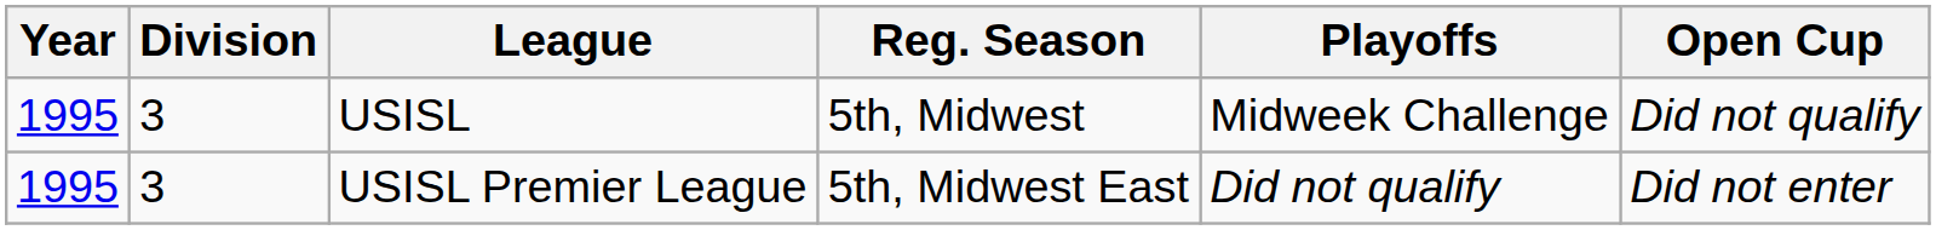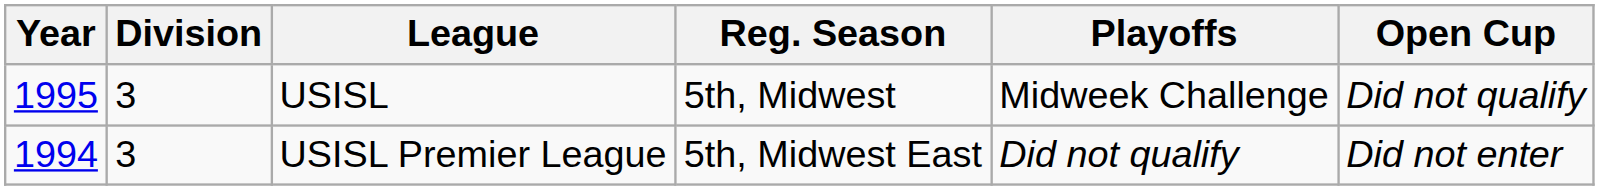 <table class="wikitable">
 <tr>
 <th>Year</th>
 <th>Division</th>
 <th>League</th>
 <th>Reg. Season</th>
 <th>Playoffs</th>
 <th>Open Cup</th>
 </tr>
 <tr>
 <td><a href='#'>1995</a></td>
 <td>3</td>
 <td>USISL</td>
 <td>5th, Midwest</td>
 <td>Midweek Challenge</td>
 <td><em>Did not qualify</em></td>
 </tr>
 <tr>
-<td><a href='#'>1995</a></td>
+<td><a href='#'>1994</a></td>
 <td>3</td>
 <td>USISL Premier League</td>
 <td>5th, Midwest East</td>
 <td><em>Did not qualify</em></td>
 <td><em>Did not enter</em></td>
 </tr>
 </table>
